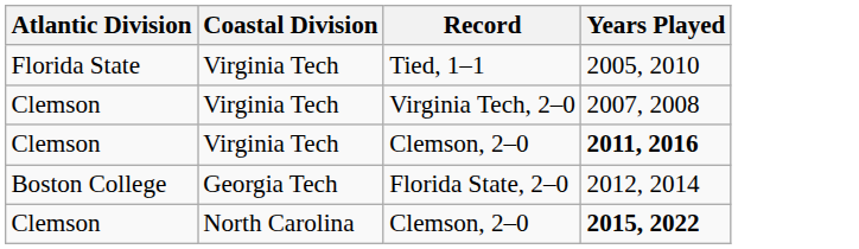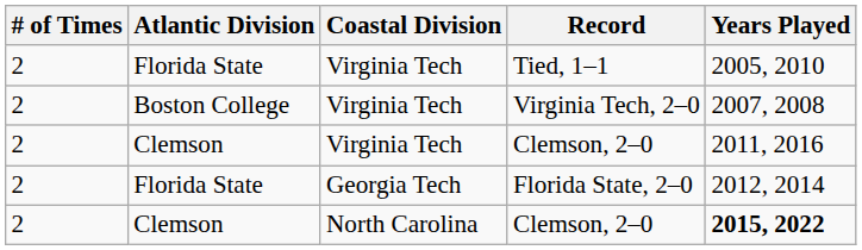 <table class="wikitable sortable">
 <tr>
+<th># of Times</th>
 <th>Atlantic Division</th>
 <th>Coastal Division</th>
 <th>Record</th>
 <th>Years Played</th>
 </tr>
 <tr>
+<td>2</td>
 <td>Florida State</td>
 <td>Virginia Tech</td>
 <td>Tied, 1–1</td>
 <td>2005, 2010</td>
 </tr>
 <tr>
-<td>Clemson</td>
+<td>2</td>
+<td>Boston College</td>
 <td>Virginia Tech</td>
 <td>Virginia Tech, 2–0</td>
 <td>2007, 2008</td>
 </tr>
 <tr>
+<td>2</td>
 <td>Clemson</td>
 <td>Virginia Tech</td>
 <td>Clemson, 2–0</td>
-<td><strong>2011, 2016</strong></td>
+<td>2011, 2016</td>
 </tr>
 <tr>
-<td>Boston College</td>
+<td>2</td>
+<td>Florida State</td>
 <td>Georgia Tech</td>
 <td>Florida State, 2–0</td>
 <td>2012, 2014</td>
 </tr>
 <tr>
+<td>2</td>
 <td>Clemson</td>
 <td>North Carolina</td>
 <td>Clemson, 2–0</td>
 <td><strong>2015, 2022</strong></td>
 </tr>
 </table>
